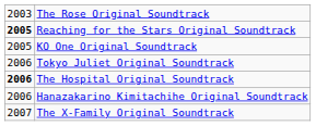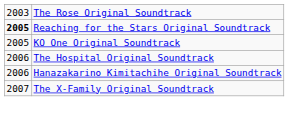 <table class="wikitable" |Year|Soundtrack>
 <tr>
 <td>2003</td>
 <td><a href='#'>The Rose Original Soundtrack</a></td>
 </tr>
 <tr>
 <td><strong>2005</strong></td>
 <td><a href='#'>Reaching for the Stars Original Soundtrack</a></td>
 </tr>
 <tr>
 <td>2005</td>
 <td><a href='#'>KO One Original Soundtrack</a></td>
 </tr>
 <tr>
 <td>2006</td>
-<td><a href='#'>Tokyo Juliet Original Soundtrack</a></td>
-</tr>
-<tr>
-<td><strong>2006</strong></td>
 <td><a href='#'>The Hospital Original Soundtrack</a></td>
 </tr>
 <tr>
 <td>2006</td>
 <td><a href='#'>Hanazakarino Kimitachihe Original Soundtrack</a></td>
 </tr>
 <tr>
 <td>2007</td>
 <td><a href='#'>The X-Family Original Soundtrack</a></td>
 </tr>
 </table>
